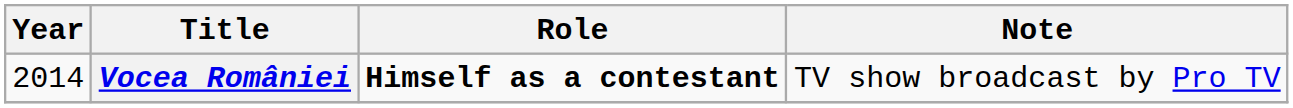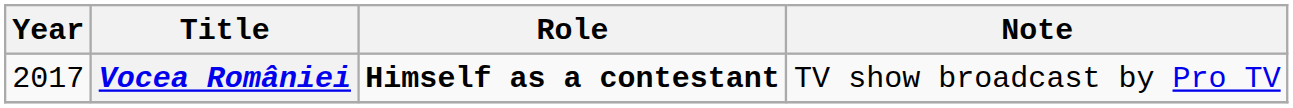 <table class="wikitable plainrowheaders" style="text-align:center;">
 <tr>
 <th scope="col">Year</th>
 <th scope="col">Title</th>
 <th scope="col">Role</th>
 <th scope="col" class="unsortable">Note</th>
 </tr>
 <tr>
-<td>2014</td>
+<td>2017</td>
 <th scope="row"><em><a href='#'>Vocea României</a></em></th>
 <td><strong>Himself as a contestant</strong></td>
 <td>TV show broadcast by <a href='#'>Pro TV</a></td>
 </tr>
 <tr>
 </tr>
 </table>
